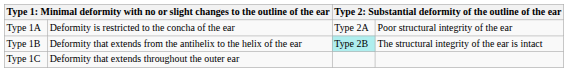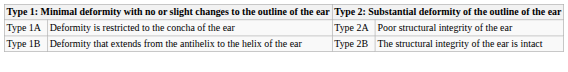 <table class="wikitable">
 <tr>
 <th colspan="2">Type 1: Minimal deformity with no or slight changes to the outline of the ear</th>
 <th colspan="2">Type 2: Substantial deformity of the outline of the ear</th>
 </tr>
 <tr>
 <td>Type 1A</td>
 <td>Deformity is restricted to the concha of the ear</td>
 <td>Type 2A</td>
 <td>Poor structural integrity of the ear</td>
 </tr>
 <tr>
 <td>Type 1B</td>
 <td>Deformity that extends from the antihelix to the helix of the ear</td>
-<td style="background: paleturquoise;">Type 2B</td>
+<td>Type 2B</td>
 <td>The structural integrity of the ear is intact</td>
 </tr>
-<tr>
-<td>Type 1C</td>
-<td>Deformity that extends throughout the outer ear</td>
-<td></td>
-<td></td>
-</tr>
 </table>
